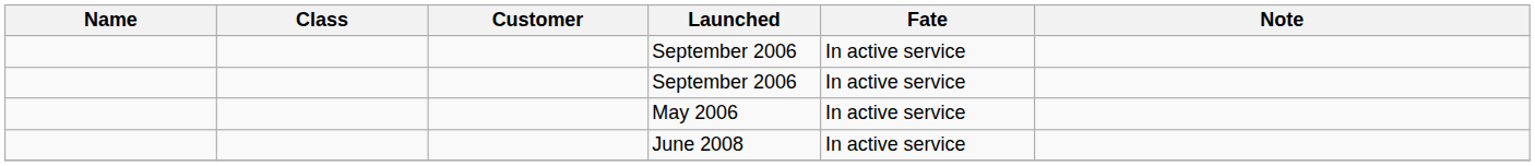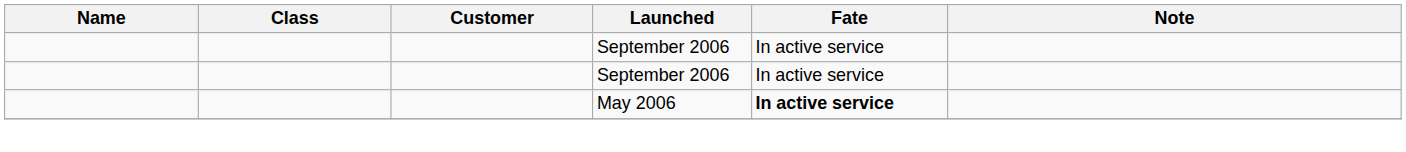 <table class="wikitable mw-collapsible mw-collapsed">
 <tr>
 <th width="200">Name</th>
 <th width="200">Class</th>
 <th width="200">Customer</th>
 <th width="150">Launched</th>
 <th width="200">Fate</th>
 <th width="500">Note</th>
 </tr>
 <tr>
 <td></td>
 <td></td>
 <td></td>
 <td>September 2006</td>
 <td>In active service</td>
 <td></td>
 </tr>
 <tr>
 <td></td>
 <td></td>
 <td></td>
 <td>September 2006</td>
 <td>In active service</td>
 <td></td>
 </tr>
 <tr>
 <td></td>
 <td></td>
 <td></td>
 <td>May 2006</td>
-<td>In active service</td>
-<td></td>
-</tr>
-<tr>
-<td></td>
-<td></td>
-<td></td>
-<td>June 2008</td>
-<td>In active service</td>
+<td><strong>In active service</strong></td>
 <td></td>
 </tr>
 <tr>
 </tr>
 </table>
